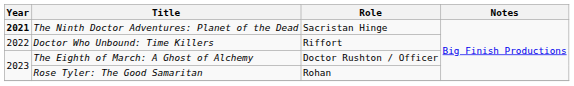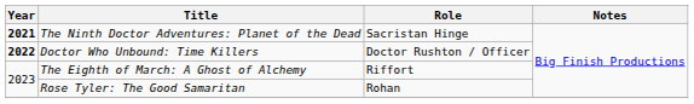 <table class="wikitable sortable">
 <tr>
 <th>Year</th>
 <th>Title</th>
 <th>Role</th>
 <th class="unsortable">Notes</th>
 </tr>
 <tr>
 <td><strong>2021</strong></td>
 <td><em>The Ninth Doctor Adventures: Planet of the Dead</em></td>
 <td>Sacristan Hinge</td>
 <td rowspan="4"><a href='#'>Big Finish Productions</a></td>
 </tr>
 <tr>
-<td>2022</td>
+<td><strong>2022</strong></td>
 <td><em>Doctor Who Unbound: Time Killers</em></td>
-<td>Riffort</td>
+<td>Doctor Rushton / Officer</td>
 </tr>
 <tr>
 <td rowspan="2">2023</td>
 <td><em>The Eighth of March: A Ghost of Alchemy</em></td>
-<td>Doctor Rushton / Officer</td>
+<td>Riffort</td>
 </tr>
 <tr>
 <td><em>Rose Tyler: The Good Samaritan</em></td>
 <td>Rohan</td>
 </tr>
 <tr>
 </tr>
 </table>
